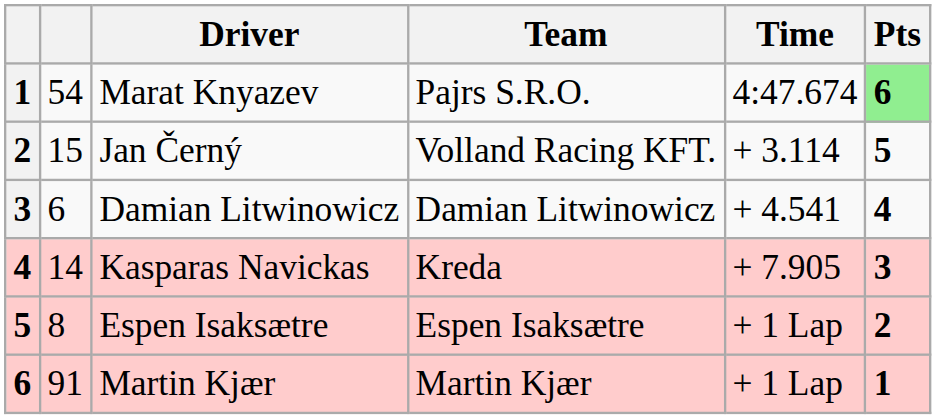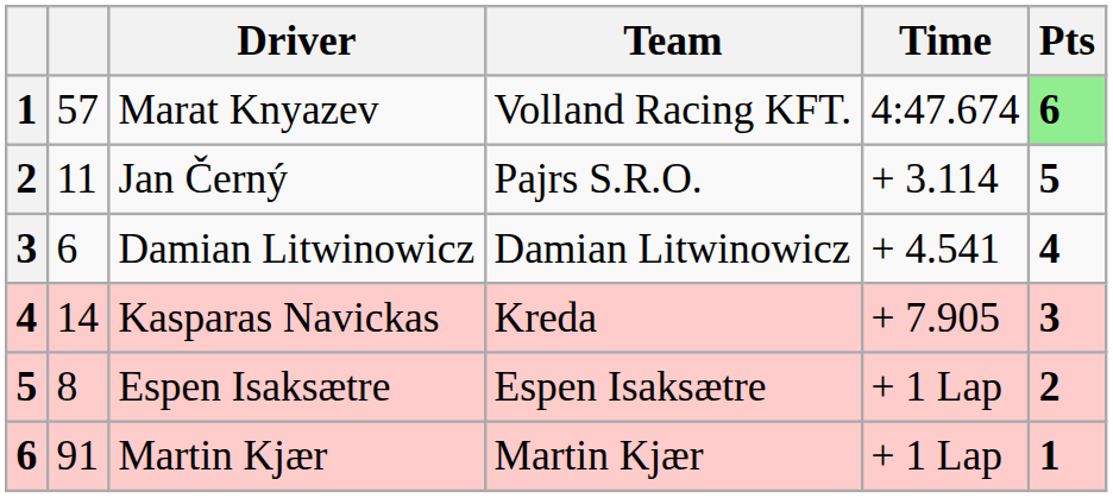 <table class="wikitable" style="font-size:95%">
 <tr>
 <th></th>
 <th></th>
 <th>Driver</th>
 <th>Team</th>
 <th>Time</th>
 <th>Pts</th>
 </tr>
 <tr>
 <th>1</th>
-<td>54</td>
+<td>57</td>
 <td> Marat Knyazev</td>
-<td>Pajrs S.R.O.</td>
+<td>Volland Racing KFT.</td>
 <td>4:47.674</td>
 <td style="background: lightgreen;"><strong>6</strong></td>
 </tr>
 <tr>
 <th>2</th>
-<td>15</td>
+<td>11</td>
 <td> Jan Černý</td>
-<td>Volland Racing KFT.</td>
+<td>Pajrs S.R.O.</td>
 <td>+ 3.114</td>
 <td><strong>5</strong></td>
 </tr>
 <tr>
 <th>3</th>
 <td>6</td>
 <td> Damian Litwinowicz</td>
 <td>Damian Litwinowicz</td>
 <td>+ 4.541</td>
 <td><strong>4</strong></td>
 </tr>
 <tr>
 <th style="background:#ffcccc;">4</th>
 <td style="background:#ffcccc;">14</td>
 <td style="background:#ffcccc;"> Kasparas Navickas</td>
 <td style="background:#ffcccc;">Kreda</td>
 <td style="background:#ffcccc;">+ 7.905</td>
 <td style="background:#ffcccc;"><strong>3</strong></td>
 </tr>
 <tr>
 <th style="background:#ffcccc;">5</th>
 <td style="background:#ffcccc;">8</td>
 <td style="background:#ffcccc;"> Espen Isaksætre</td>
 <td style="background:#ffcccc;">Espen Isaksætre</td>
 <td style="background:#ffcccc;">+ 1 Lap</td>
 <td style="background:#ffcccc;"><strong>2</strong></td>
 </tr>
 <tr>
 <th style="background:#ffcccc;">6</th>
 <td style="background:#ffcccc;">91</td>
 <td style="background:#ffcccc;"> Martin Kjær</td>
 <td style="background:#ffcccc;">Martin Kjær</td>
 <td style="background:#ffcccc;">+ 1 Lap</td>
 <td style="background:#ffcccc;"><strong>1</strong></td>
 </tr>
 </table>
